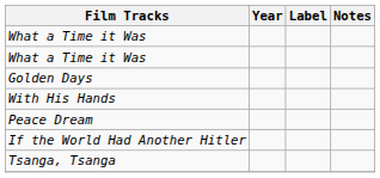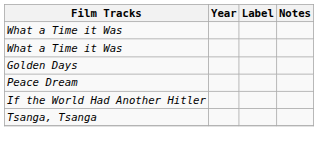 <table class="wikitable">
 <tr>
 <th>Film Tracks</th>
 <th>Year</th>
 <th>Label</th>
 <th>Notes</th>
 </tr>
 <tr |->
 <td><em>What a Time it Was</em></td>
 <td></td>
 <td></td>
 <td></td>
 </tr>
 <tr>
 <td><em>What a Time it Was</em></td>
 <td></td>
 <td></td>
 <td></td>
 </tr>
 <tr>
 <td><em>Golden Days</em></td>
 <td></td>
 <td></td>
 <td></td>
 </tr>
 <tr>
-<td><em>With His Hands</em></td>
-<td></td>
-<td></td>
-<td></td>
-</tr>
-<tr>
 <td><em>Peace Dream</em></td>
 <td></td>
 <td></td>
 <td></td>
 </tr>
 <tr>
 <td><em>If the World Had Another Hitler</em></td>
 <td></td>
 <td></td>
 <td></td>
 </tr>
 <tr>
 <td><em>Tsanga, Tsanga</em></td>
 <td></td>
 <td></td>
 <td></td>
 </tr>
 <tr>
 </tr>
 </table>
